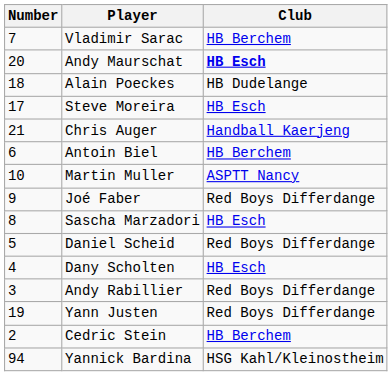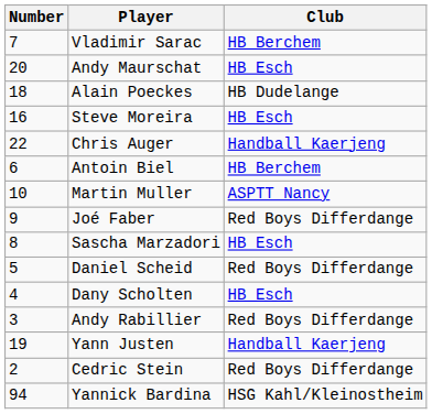 <table class="wikitable">
 <tr>
 <th>Number</th>
 <th>Player</th>
 <th>Club</th>
 </tr>
 <tr>
 <td>7</td>
 <td>Vladimir Sarac</td>
 <td><a href='#'>HB Berchem</a></td>
 </tr>
 <tr>
 <td>20</td>
 <td>Andy Maurschat</td>
-<td><strong><a href='#'>HB Esch</a></strong></td>
+<td><a href='#'>HB Esch</a></td>
 </tr>
 <tr>
 <td>18</td>
 <td>Alain Poeckes</td>
 <td>HB Dudelange</td>
 </tr>
 <tr>
-<td>17</td>
+<td>16</td>
 <td>Steve Moreira</td>
 <td><a href='#'>HB Esch</a></td>
 </tr>
 <tr>
-<td>21</td>
+<td>22</td>
 <td>Chris Auger</td>
 <td><a href='#'>Handball Kaerjeng</a></td>
 </tr>
 <tr>
 <td>6</td>
 <td>Antoin Biel</td>
 <td><a href='#'>HB Berchem</a></td>
 </tr>
 <tr>
 <td>10</td>
 <td>Martin Muller</td>
 <td><a href='#'>ASPTT Nancy</a></td>
 </tr>
 <tr>
 <td>9</td>
 <td>Joé Faber</td>
 <td>Red Boys Differdange</td>
 </tr>
 <tr>
 <td>8</td>
 <td>Sascha Marzadori</td>
 <td><a href='#'>HB Esch</a></td>
 </tr>
 <tr>
 <td>5</td>
 <td>Daniel Scheid</td>
 <td>Red Boys Differdange</td>
 </tr>
 <tr>
 <td>4</td>
 <td>Dany Scholten</td>
 <td><a href='#'>HB Esch</a></td>
 </tr>
 <tr>
 <td>3</td>
 <td>Andy Rabillier</td>
 <td>Red Boys Differdange</td>
 </tr>
 <tr>
 <td>19</td>
 <td>Yann Justen</td>
-<td>Red Boys Differdange</td>
+<td><a href='#'>Handball Kaerjeng</a></td>
 </tr>
 <tr>
 <td>2</td>
 <td>Cedric Stein</td>
-<td><a href='#'>HB Berchem</a></td>
+<td>Red Boys Differdange</td>
 </tr>
 <tr>
 <td>94</td>
 <td>Yannick Bardina</td>
 <td>HSG Kahl/Kleinostheim</td>
 </tr>
 </table>
